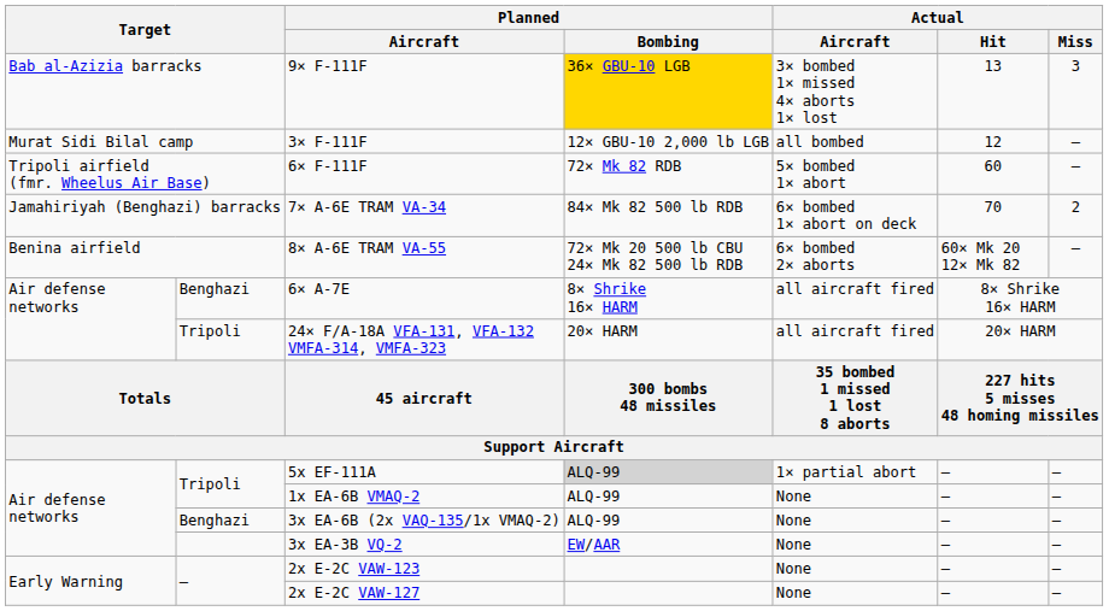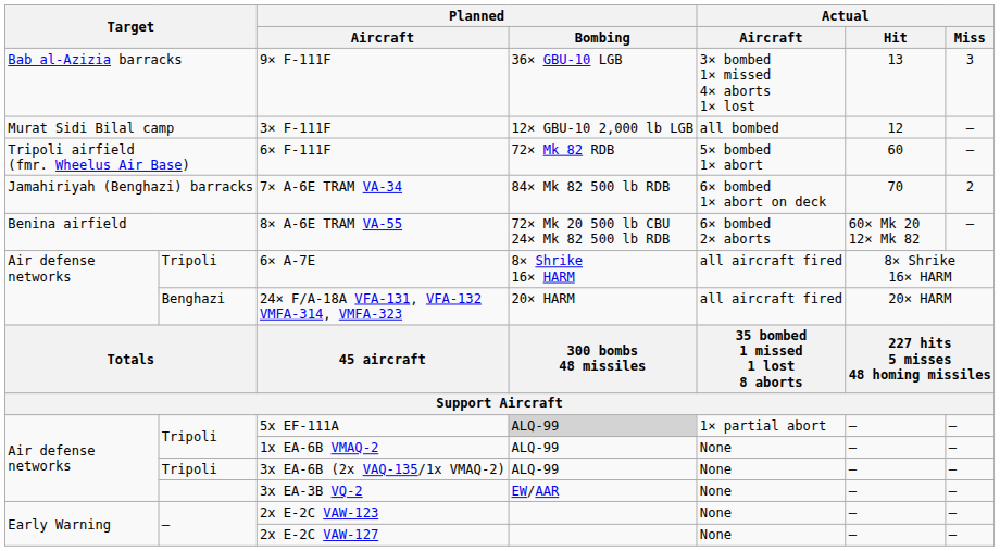 <table class="wikitable" style="font-size:98%;">
 <tr>
 <th colspan=2 rowspan=2>Target</th>
 <th colspan=2 width="250px">Planned</th>
 <th colspan=3 width="250px">Actual</th>
 </tr>
 <tr>
 <th>Aircraft</th>
 <th>Bombing</th>
 <th>Aircraft</th>
 <th>Hit</th>
 <th>Miss</th>
 </tr>
 <tr valign="top">
 <td colspan=2><a href='#'>Bab al-Azizia</a> barracks</td>
 <td>9× F-111F</td>
-<td style="background: gold;">36× <a href='#'>GBU-10</a>  LGB</td>
+<td>36× <a href='#'>GBU-10</a>  LGB</td>
 <td>3× bombed <br> 1× missed <br> 4× aborts <br> 1× lost</td>
 <td align="center">13</td>
 <td align="center">3</td>
 </tr>
 <tr valign="top">
 <td colspan=2>Murat Sidi Bilal camp</td>
 <td>3× F-111F</td>
 <td>12× GBU-10 2,000 lb LGB</td>
 <td>all bombed</td>
 <td align="center">12</td>
 <td align="center">–</td>
 </tr>
 <tr valign="top">
 <td colspan=2>Tripoli airfield<br>(fmr. <a href='#'>Wheelus Air Base</a>)</td>
 <td>6× F-111F</td>
 <td>72× <a href='#'>Mk 82</a>  RDB</td>
 <td>5× bombed <br> 1× abort</td>
 <td align="center">60</td>
 <td align="center">–</td>
 </tr>
 <tr valign="top">
 <td colspan=2>Jamahiriyah (Benghazi) barracks</td>
 <td>7× A-6E TRAM <a href='#'>VA-34</a></td>
 <td>84× Mk 82 500 lb RDB</td>
 <td>6× bombed <br> 1× abort on deck</td>
 <td align="center">70</td>
 <td align="center">2</td>
 </tr>
 <tr valign="top">
 <td colspan=2>Benina airfield</td>
 <td>8× A-6E TRAM <a href='#'>VA-55</a></td>
 <td>72× Mk 20 500 lb CBU <br> 24× Mk 82 500 lb RDB</td>
 <td>6× bombed <br> 2× aborts</td>
 <td>60× Mk 20 <br> 12× Mk 82</td>
 <td align="center">–</td>
 </tr>
 <tr valign="top">
 <td rowspan=2>Air defense<br>networks</td>
-<td>Benghazi</td>
+<td>Tripoli</td>
 <td>6× A-7E</td>
 <td>8× <a href='#'>Shrike</a> <br> 16× <a href='#'>HARM</a></td>
 <td>all aircraft fired</td>
 <td colspan=2 align="center">8× Shrike <br> 16× HARM</td>
 </tr>
 <tr valign="top">
-<td>Tripoli</td>
+<td>Benghazi</td>
 <td>24× F/A-18A <a href='#'>VFA-131</a>, <a href='#'>VFA-132</a><br><a href='#'>VMFA-314</a>, <a href='#'>VMFA-323</a></td>
 <td>20× HARM</td>
 <td>all aircraft fired</td>
 <td colspan=2 align="center">20× HARM</td>
 </tr>
 <tr>
 <th colspan=2>Totals</th>
 <th>45 aircraft</th>
 <th>300 bombs <br> 48 missiles</th>
 <th>35 bombed <br> 1 missed <br> 1 lost <br> 8 aborts</th>
 <th colspan=2>227 hits <br> 5 misses <br> 48 homing missiles</th>
 </tr>
 <tr>
 <th colspan="7">Support Aircraft</th>
 </tr>
 <tr>
 <td rowspan="4">Air defense<br>networks</td>
 <td rowspan="2">Tripoli</td>
 <td>5x EF-111A</td>
 <td style="background: lightgrey;">ALQ-99</td>
 <td>1× partial abort</td>
 <td>–</td>
 <td>–</td>
 </tr>
 <tr>
 <td>1x EA-6B <a href='#'>VMAQ-2</a></td>
 <td>ALQ-99</td>
 <td>None</td>
 <td>–</td>
 <td>–</td>
 </tr>
 <tr>
-<td>Benghazi</td>
+<td>Tripoli</td>
 <td>3x EA-6B (2x <a href='#'>VAQ-135</a>/1x VMAQ-2)</td>
 <td>ALQ-99</td>
 <td>None</td>
 <td>–</td>
 <td>–</td>
 </tr>
 <tr>
 <td></td>
 <td>3x EA-3B <a href='#'>VQ-2</a></td>
 <td><a href='#'>EW</a>/<a href='#'>AAR</a></td>
 <td>None</td>
 <td>–</td>
 <td>–</td>
 </tr>
 <tr>
 <td rowspan="2">Early Warning</td>
 <td rowspan="2">–</td>
 <td>2x E-2C <a href='#'>VAW-123</a></td>
 <td></td>
 <td>None</td>
 <td>–</td>
 <td>–</td>
 </tr>
 <tr>
 <td>2x E-2C <a href='#'>VAW-127</a></td>
 <td></td>
 <td>None</td>
 <td>–</td>
 <td>–</td>
 </tr>
 </table>
